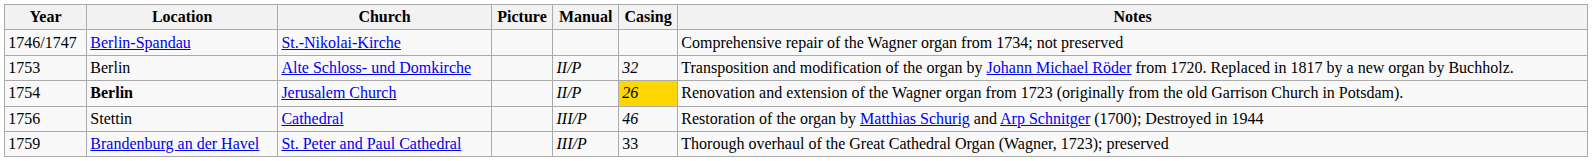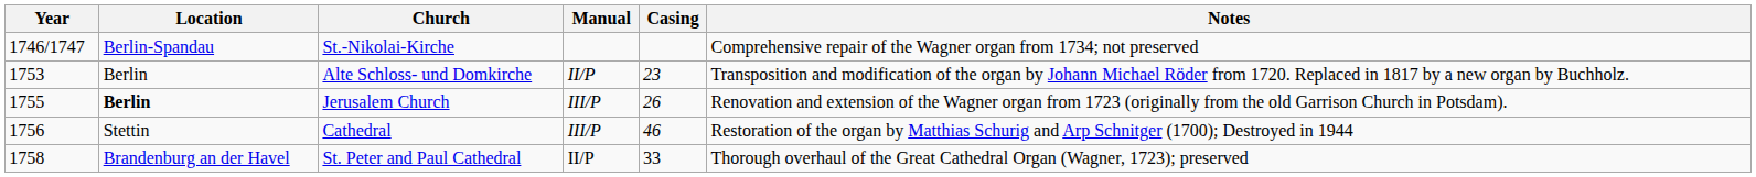 <table class="wikitable sortable" width="100%">
 <tr class="hintergrundfarbe5">
 <th>Year</th>
 <th>Location</th>
 <th>Church</th>
-<th class=unsortable>Picture</th>
 <th>Manual</th>
 <th>Casing</th>
 <th class="unsortable">Notes</th>
 </tr>
 <tr>
 <td>1746/1747</td>
 <td><a href='#'>Berlin-Spandau</a></td>
 <td><a href='#'>St.-Nikolai-Kirche</a></td>
 <td></td>
 <td></td>
-<td></td>
 <td>Comprehensive repair of the Wagner organ from 1734; not preserved</td>
 </tr>
 <tr>
 <td>1753</td>
 <td>Berlin</td>
 <td><a href='#'>Alte Schloss- und Domkirche</a></td>
-<td></td>
 <td><em>II/P</em></td>
-<td><em>32</em></td>
+<td><em>23</em></td>
 <td>Transposition and modification of the organ by <a href='#'>Johann Michael Röder</a> from 1720. Replaced in 1817 by a new organ by Buchholz.</td>
 </tr>
 <tr>
-<td>1754</td>
+<td>1755</td>
 <td><strong>Berlin</strong></td>
 <td><a href='#'>Jerusalem Church</a></td>
-<td></td>
-<td><em>II/P</em></td>
-<td style="background: gold;"><em>26</em></td>
+<td><em>III/P</em></td>
+<td><em>26</em></td>
 <td>Renovation and extension of the Wagner organ from 1723 (originally from the old Garrison Church in Potsdam).</td>
 </tr>
 <tr>
 <td>1756</td>
 <td>Stettin</td>
 <td><a href='#'>Cathedral</a></td>
-<td></td>
 <td><em>III/P</em></td>
 <td><em>46</em></td>
 <td>Restoration of the organ by <a href='#'>Matthias Schurig</a> and <a href='#'>Arp Schnitger</a> (1700); Destroyed in 1944</td>
 </tr>
 <tr>
-<td>1759</td>
+<td>1758</td>
 <td><a href='#'>Brandenburg an der Havel</a></td>
 <td><a href='#'>St. Peter and Paul Cathedral</a></td>
-<td></td>
-<td><em>III/P</em></td>
+<td>II/P</td>
 <td>33</td>
 <td>Thorough overhaul of the Great Cathedral Organ (Wagner, 1723); preserved</td>
 </tr>
 </table>
